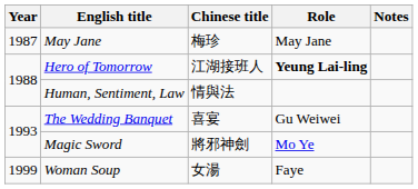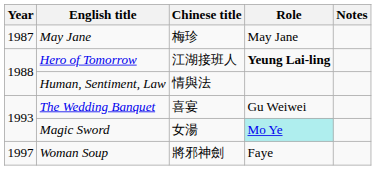 <table class="wikitable sortable">
 <tr>
 <th>Year</th>
 <th>English title</th>
 <th>Chinese title</th>
 <th>Role</th>
 <th class="unsortable">Notes</th>
 </tr>
 <tr>
 <td>1987</td>
 <td><em>May Jane</em></td>
 <td>梅珍</td>
 <td>May Jane</td>
 <td></td>
 </tr>
 <tr>
 <td rowspan=2>1988</td>
 <td><em><a href='#'>Hero of Tomorrow</a></em></td>
 <td>江湖接班人</td>
 <td><strong>Yeung Lai-ling</strong></td>
 <td></td>
 </tr>
 <tr>
 <td><em>Human, Sentiment, Law</em></td>
 <td>情與法</td>
 <td></td>
 <td></td>
 </tr>
 <tr>
 <td rowspan=2>1993</td>
 <td><em><a href='#'>The Wedding Banquet</a></em></td>
 <td>喜宴</td>
 <td>Gu Weiwei</td>
 <td></td>
 </tr>
 <tr>
 <td><em>Magic Sword</em></td>
-<td>將邪神劍</td>
-<td><a href='#'>Mo Ye</a></td>
+<td>女湯</td>
+<td style="background: paleturquoise;"><a href='#'>Mo Ye</a></td>
 <td></td>
 </tr>
 <tr>
-<td>1999</td>
+<td>1997</td>
 <td><em>Woman Soup</em></td>
-<td>女湯</td>
+<td>將邪神劍</td>
 <td>Faye</td>
 <td></td>
 </tr>
 </table>
